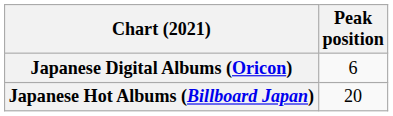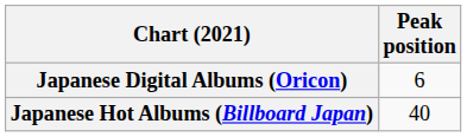 <table class="wikitable sortable plainrowheaders" style="text-align:center">
 <tr>
 <th scope="col">Chart (2021)</th>
 <th scope="col">Peak<br>position</th>
 </tr>
 <tr>
 <th scope="row">Japanese Digital Albums (<a href='#'>Oricon</a>)</th>
 <td>6</td>
 </tr>
 <tr>
 <th scope="row">Japanese Hot Albums (<em><a href='#'>Billboard Japan</a></em>)</th>
-<td>20</td>
+<td>40</td>
 </tr>
 </table>
